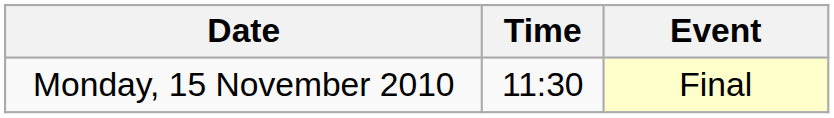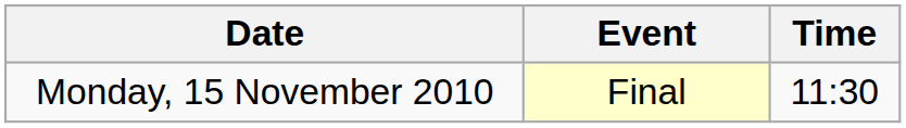 <table class = "wikitable" style="text-align:center;">
 <tr>
 <th width=220>Date</th>
+<th width=100>Event</th>
 <th width=50>Time</th>
-<th width=100>Event</th>
 </tr>
 <tr>
 <td>Monday, 15 November 2010</td>
+<td bgcolor=ffffcc>Final</td>
 <td>11:30</td>
-<td bgcolor=ffffcc>Final</td>
 </tr>
 </table>
